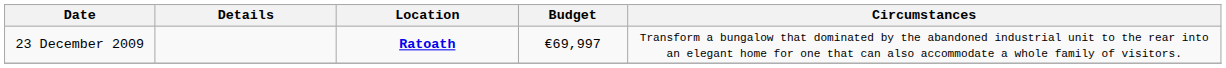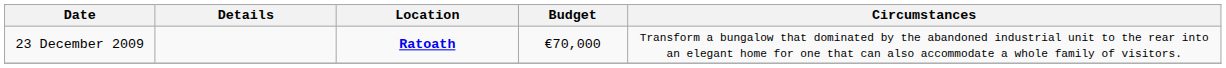 <table class="wikitable">
 <tr>
 <th width="140" rowspan="1">Date</th>
 <th width="170" rowspan="1">Details</th>
 <th width="170" rowspan="1">Location</th>
 <th width="100" rowspan="1">Budget</th>
 <th width="570" rowspan="1">Circumstances</th>
 </tr>
 <tr>
 <td style="text-align: center;">23 December 2009</td>
 <td style="text-align: center;"> </td>
 <td style="text-align: center;"><strong><a href='#'>Ratoath</a></strong></td>
-<td style="text-align: center;">€69,997</td>
+<td style="text-align: center;">€70,000</td>
 <td style="text-align: center;"><small>Transform a bungalow that dominated by the abandoned industrial unit to the rear into an elegant home for one that can also accommodate a whole family of visitors.</small></td>
 </tr>
 <tr>
 </tr>
 </table>
